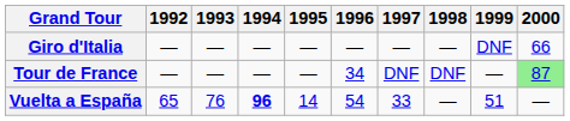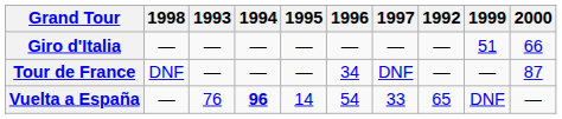 <table class="wikitable plainrowheaders">
 <tr>
 <th scope="col"><a href='#'>Grand Tour</a></th>
-<th scope="col">1992</th>
+<th scope="col">1998</th>
 <th scope="col">1993</th>
 <th scope="col">1994</th>
 <th scope="col">1995</th>
 <th scope="col">1996</th>
 <th scope="col">1997</th>
-<th scope="col">1998</th>
+<th scope="col">1992</th>
 <th scope="col">1999</th>
 <th scope="col">2000</th>
 </tr>
 <tr style="text-align:center;">
 <th scope="row"> <a href='#'>Giro d'Italia</a></th>
 <td>—</td>
 <td>—</td>
 <td>—</td>
 <td>—</td>
 <td>—</td>
 <td>—</td>
 <td>—</td>
-<td><a href='#'>DNF</a></td>
+<td><a href='#'>51</a></td>
 <td><a href='#'>66</a></td>
 </tr>
 <tr style="text-align:center;">
 <th scope="row"> <a href='#'>Tour de France</a></th>
-<td>—</td>
+<td><a href='#'>DNF</a></td>
 <td>—</td>
 <td>—</td>
 <td>—</td>
 <td><a href='#'>34</a></td>
 <td><a href='#'>DNF</a></td>
-<td><a href='#'>DNF</a></td>
 <td>—</td>
-<td style="background: lightgreen;"><a href='#'>87</a></td>
+<td>—</td>
+<td><a href='#'>87</a></td>
 </tr>
 <tr style="text-align:center;">
 <th scope="row"> <a href='#'>Vuelta a España</a></th>
-<td><a href='#'>65</a></td>
+<td>—</td>
 <td><a href='#'>76</a></td>
 <td><strong><a href='#'>96</a></strong></td>
 <td><a href='#'>14</a></td>
 <td><a href='#'>54</a></td>
 <td><a href='#'>33</a></td>
-<td>—</td>
-<td><a href='#'>51</a></td>
+<td><a href='#'>65</a></td>
+<td><a href='#'>DNF</a></td>
 <td>—</td>
 </tr>
 </table>
